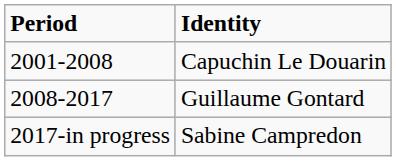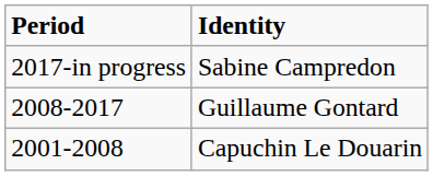 <table class="wikitable">
 <tr>
 <td><strong>Period</strong></td>
 <td><strong>Identity</strong></td>
 </tr>
 <tr>
-<td>2001-2008</td>
-<td>Capuchin  Le Douarin</td>
+<td>2017-in  progress</td>
+<td>Sabine  Campredon</td>
 </tr>
 <tr>
 <td>2008-2017</td>
 <td>Guillaume  Gontard</td>
 </tr>
 <tr>
-<td>2017-in  progress</td>
-<td>Sabine  Campredon</td>
+<td>2001-2008</td>
+<td>Capuchin  Le Douarin</td>
 </tr>
 </table>
